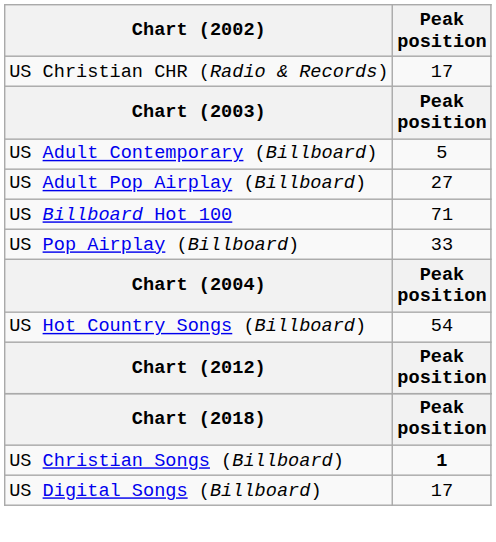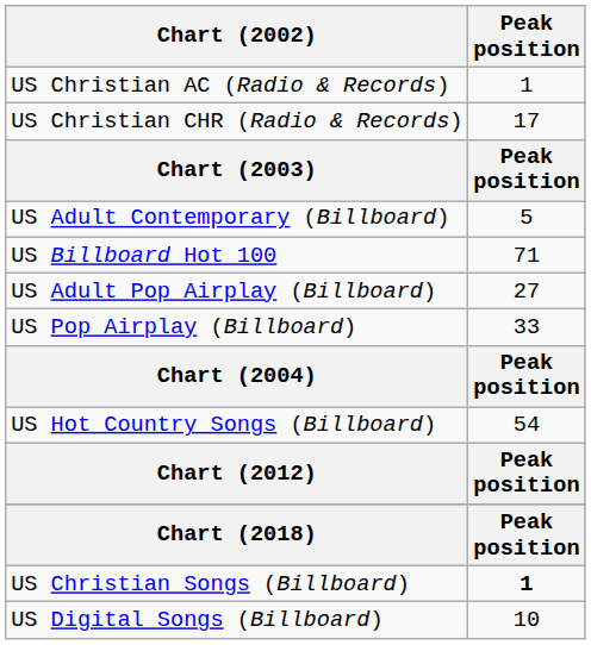 <table class="wikitable">
 <tr>
 <th align="left">Chart (2002)</th>
 <th align="center">Peak<br> position</th>
+</tr>
+<tr>
+<td align="left">US Christian AC (<em>Radio & Records</em>)</td>
+<td align="center">1</td>
 </tr>
 <tr>
 <td align="left">US Christian CHR (<em>Radio & Records</em>)</td>
 <td align="center">17</td>
 </tr>
 <tr>
 <th align="left">Chart (2003)</th>
 <th align="center">Peak<br> position</th>
 </tr>
 <tr>
 <td align="left">US <a href='#'>Adult Contemporary</a> (<em>Billboard</em>)</td>
 <td align="center">5</td>
 </tr>
 <tr>
+<td align="left">US <a href='#'><em>Billboard</em> Hot 100</a></td>
+<td align="center">71</td>
+</tr>
+<tr>
 <td align="left">US <a href='#'>Adult Pop Airplay</a> (<em>Billboard</em>)</td>
 <td align="center">27</td>
-</tr>
-<tr>
-<td align="left">US <a href='#'><em>Billboard</em> Hot 100</a></td>
-<td align="center">71</td>
 </tr>
 <tr>
 <td align="left">US <a href='#'>Pop Airplay</a> (<em>Billboard</em>)</td>
 <td align="center">33</td>
 </tr>
 <tr>
 <th align="left">Chart (2004)</th>
 <th align="center">Peak<br> position</th>
 </tr>
 <tr>
 <td align="left">US <a href='#'>Hot Country Songs</a> (<em>Billboard</em>)</td>
 <td align="center">54</td>
 </tr>
 <tr>
 <th align="left">Chart (2012)</th>
 <th align="center">Peak<br> position</th>
 </tr>
 <tr>
 </tr>
 <tr>
 <th align="left">Chart (2018)</th>
 <th align="center">Peak<br> position</th>
 </tr>
 <tr>
 <td>US <a href='#'>Christian Songs</a> (<em>Billboard</em>)</td>
 <td align="center"><strong>1</strong></td>
 </tr>
 <tr>
 <td>US <a href='#'>Digital Songs</a> (<em>Billboard</em>)</td>
-<td align="center">17</td>
+<td align="center">10</td>
 </tr>
 </table>
